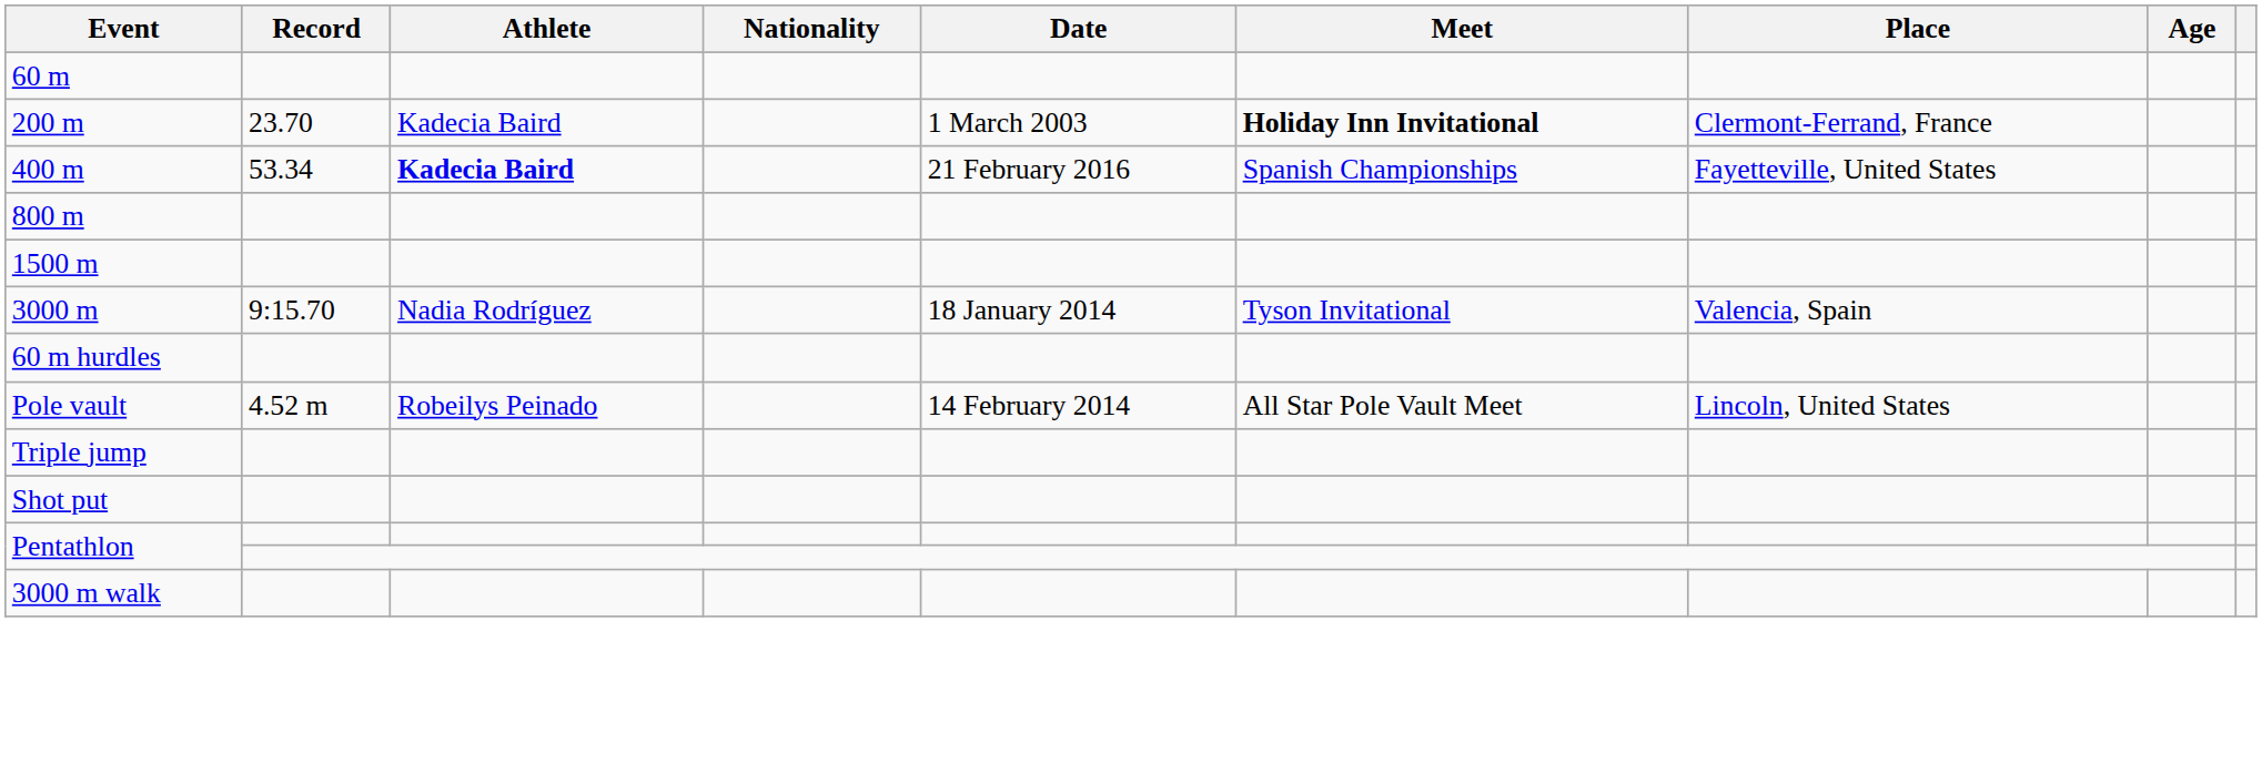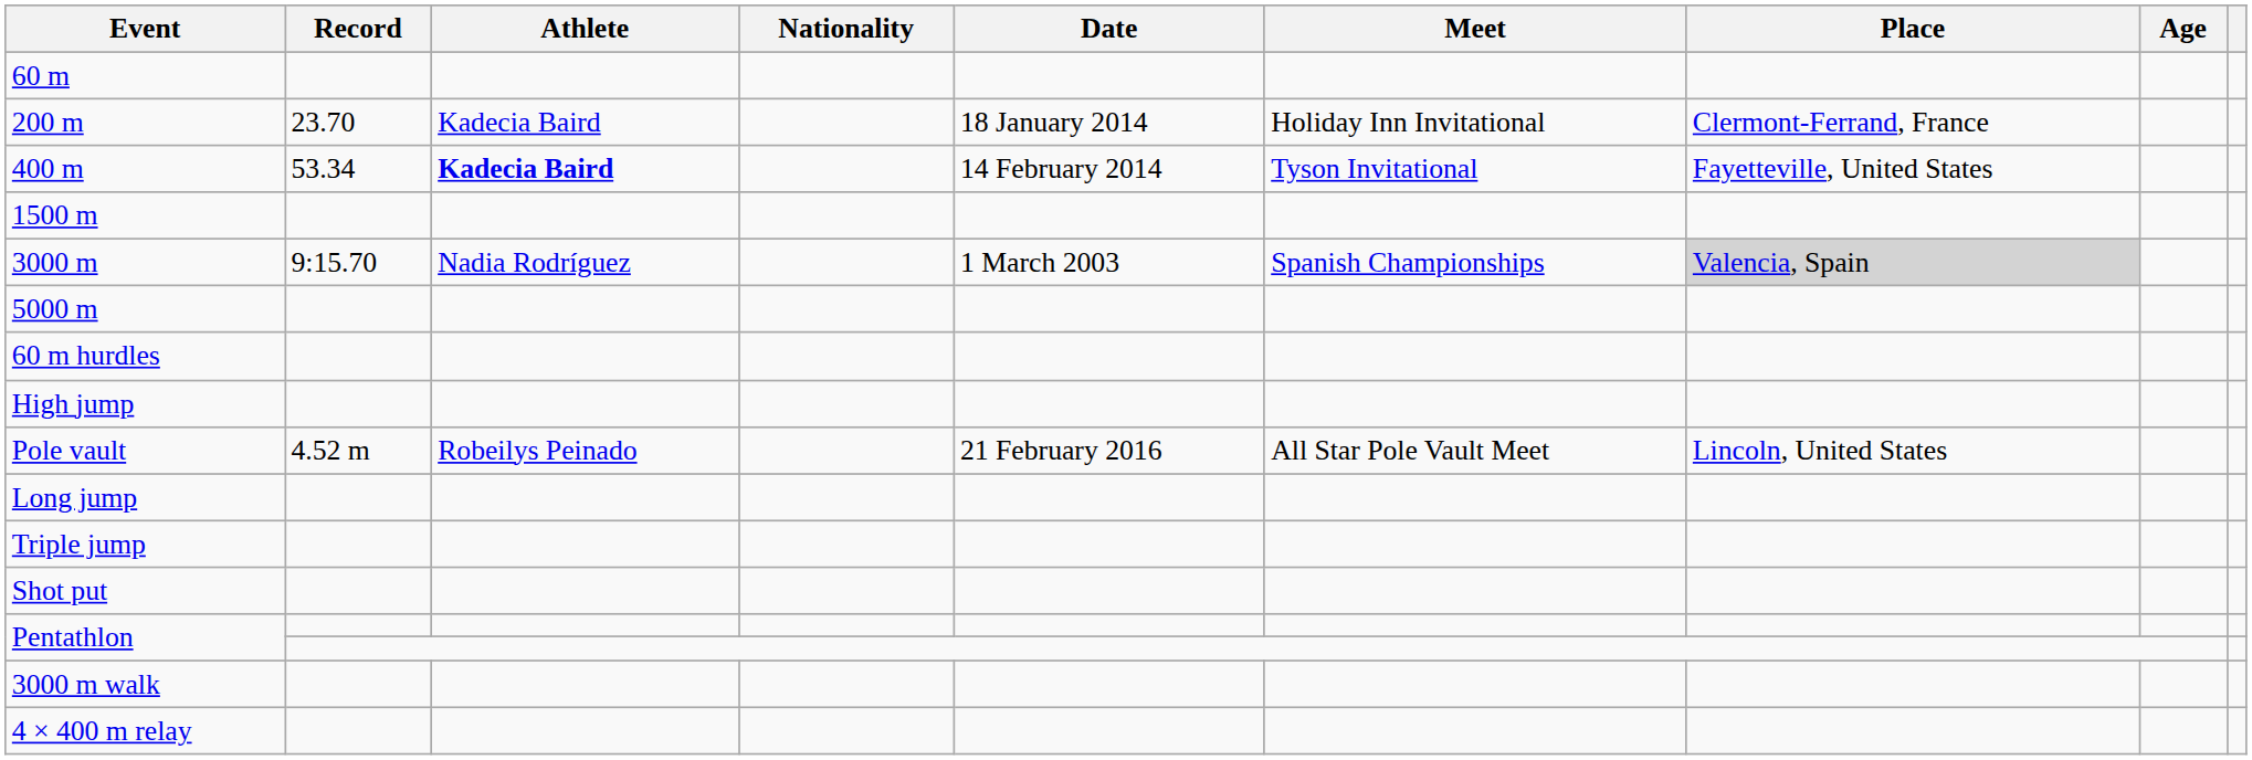 <table class=wikitable style="width: 95%; font-size: 95%;">
 <tr>
 <th>Event</th>
 <th>Record</th>
 <th>Athlete</th>
 <th>Nationality</th>
 <th>Date</th>
 <th>Meet</th>
 <th>Place</th>
 <th>Age</th>
 <th></th>
 </tr>
 <tr>
 <td><a href='#'>60 m</a></td>
 <td></td>
 <td></td>
 <td></td>
 <td></td>
 <td></td>
 <td></td>
 <td></td>
 <td></td>
 </tr>
 <tr>
 <td><a href='#'>200 m</a></td>
 <td>23.70</td>
 <td><a href='#'>Kadecia Baird</a></td>
 <td></td>
-<td>1 March 2003</td>
-<td><strong>Holiday Inn Invitational</strong></td>
+<td>18 January 2014</td>
+<td>Holiday Inn Invitational</td>
 <td><a href='#'>Clermont-Ferrand</a>, France</td>
 <td></td>
 <td></td>
 </tr>
 <tr>
 <td><a href='#'>400 m</a></td>
 <td>53.34</td>
 <td><strong><a href='#'>Kadecia Baird</a></strong></td>
 <td></td>
-<td>21 February 2016</td>
-<td><a href='#'>Spanish Championships</a></td>
+<td>14 February 2014</td>
+<td><a href='#'>Tyson Invitational</a></td>
 <td><a href='#'>Fayetteville</a>, United States</td>
-<td></td>
-<td></td>
-</tr>
-<tr>
-<td><a href='#'>800 m</a></td>
-<td></td>
-<td></td>
-<td></td>
-<td></td>
-<td></td>
-<td></td>
 <td></td>
 <td></td>
 </tr>
 <tr>
 <td><a href='#'>1500 m</a></td>
 <td></td>
 <td></td>
 <td></td>
 <td></td>
 <td></td>
 <td></td>
 <td></td>
 <td></td>
 </tr>
 <tr>
 <td><a href='#'>3000 m</a></td>
 <td>9:15.70</td>
 <td><a href='#'>Nadia Rodríguez</a></td>
 <td></td>
-<td>18 January 2014</td>
-<td><a href='#'>Tyson Invitational</a></td>
-<td><a href='#'>Valencia</a>, Spain</td>
+<td>1 March 2003</td>
+<td><a href='#'>Spanish Championships</a></td>
+<td style="background: lightgrey;"><a href='#'>Valencia</a>, Spain</td>
+<td></td>
+<td></td>
+</tr>
+<tr>
+<td><a href='#'>5000 m</a></td>
+<td></td>
+<td></td>
+<td></td>
+<td></td>
+<td></td>
+<td></td>
 <td></td>
 <td></td>
 </tr>
 <tr>
 <td><a href='#'>60 m hurdles</a></td>
 <td></td>
 <td></td>
 <td></td>
 <td></td>
 <td></td>
 <td></td>
 <td></td>
 <td></td>
 </tr>
 <tr>
+<td><a href='#'>High jump</a></td>
+<td></td>
+<td></td>
+<td></td>
+<td></td>
+<td></td>
+<td></td>
+<td></td>
+<td></td>
+</tr>
+<tr>
 <td><a href='#'>Pole vault</a></td>
 <td>4.52 m</td>
 <td><a href='#'>Robeilys Peinado</a></td>
 <td></td>
-<td>14 February 2014</td>
+<td>21 February 2016</td>
 <td>All Star Pole Vault Meet</td>
 <td><a href='#'>Lincoln</a>, United States</td>
+<td></td>
+<td></td>
+</tr>
+<tr>
+<td><a href='#'>Long jump</a></td>
+<td></td>
+<td></td>
+<td></td>
+<td></td>
+<td></td>
+<td></td>
 <td></td>
 <td></td>
 </tr>
 <tr>
 <td><a href='#'>Triple jump</a></td>
 <td></td>
 <td></td>
 <td></td>
 <td></td>
 <td></td>
 <td></td>
 <td></td>
 <td></td>
 </tr>
 <tr>
 <td><a href='#'>Shot put</a></td>
 <td></td>
 <td></td>
 <td></td>
 <td></td>
 <td></td>
 <td></td>
 <td></td>
 <td></td>
 </tr>
 <tr>
 <td rowspan=2><a href='#'>Pentathlon</a></td>
 <td></td>
 <td></td>
 <td></td>
 <td></td>
 <td></td>
 <td></td>
 <td></td>
 <td></td>
 </tr>
 <tr>
 <td colspan=7></td>
 <td></td>
 </tr>
 <tr>
 <td><a href='#'>3000 m walk</a></td>
 <td></td>
 <td></td>
 <td></td>
 <td></td>
 <td></td>
 <td></td>
 <td></td>
 <td></td>
 </tr>
+<tr>
+<td><a href='#'>4 × 400 m relay</a></td>
+<td></td>
+<td></td>
+<td></td>
+<td></td>
+<td></td>
+<td></td>
+<td></td>
+<td></td>
+</tr>
 </table>
